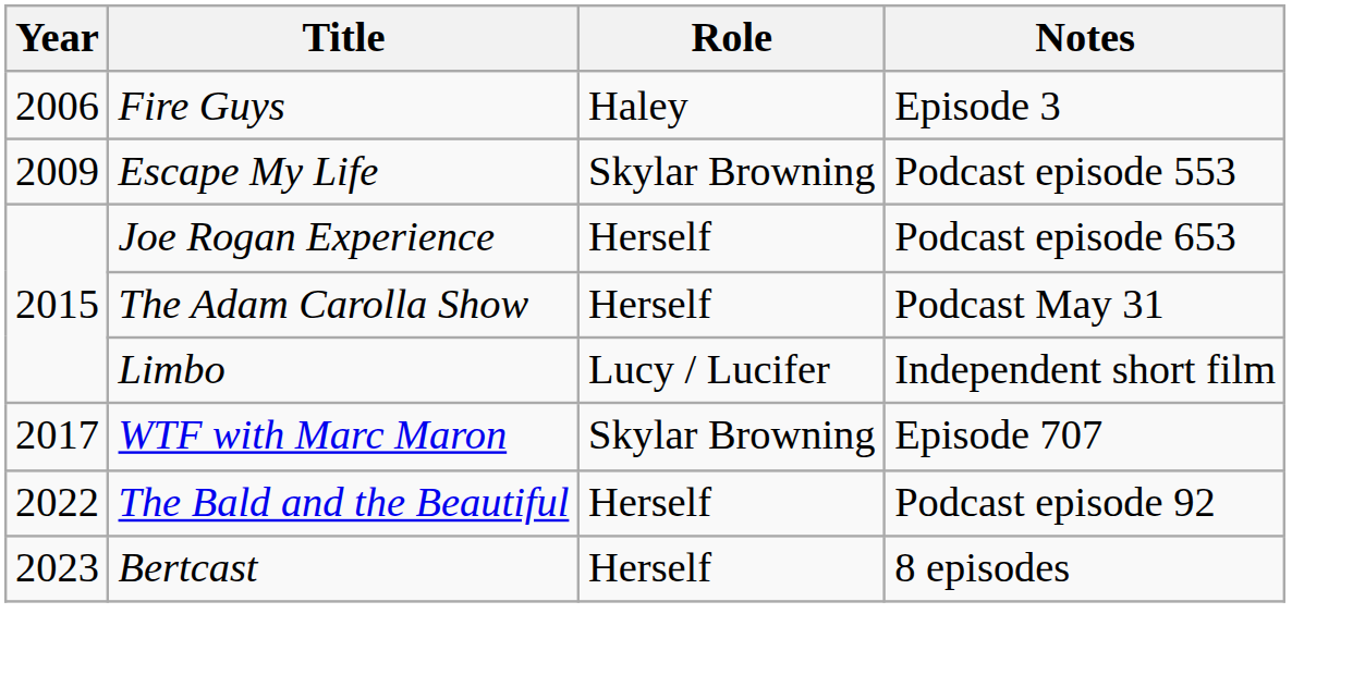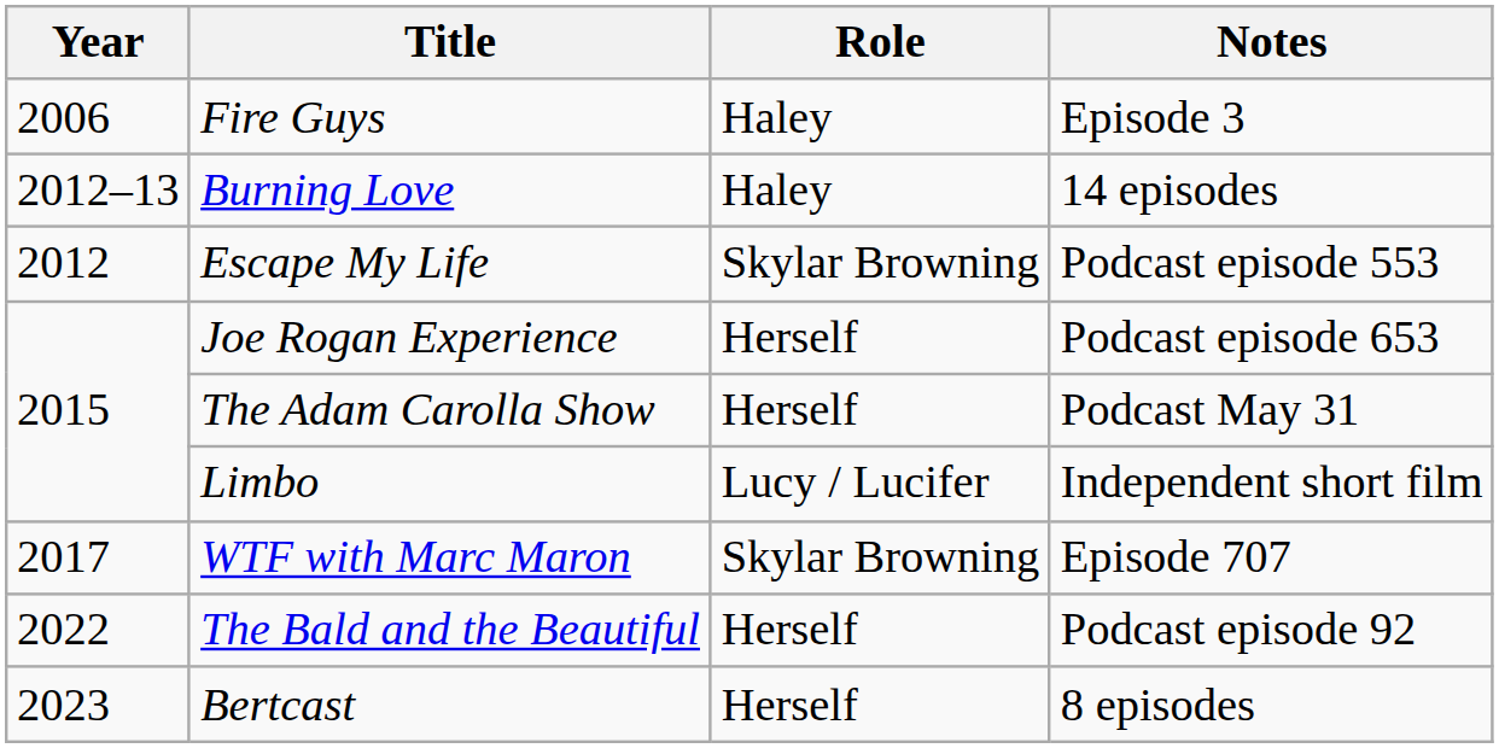 <table class="wikitable sortable">
 <tr>
 <th>Year</th>
 <th>Title</th>
 <th>Role</th>
 <th class="unsortable">Notes</th>
 </tr>
 <tr>
 <td>2006</td>
 <td><em>Fire Guys</em></td>
 <td>Haley</td>
 <td>Episode 3</td>
 </tr>
 <tr>
-<td>2009</td>
+<td>2012–13</td>
+<td><em><a href='#'>Burning Love</a></em></td>
+<td>Haley</td>
+<td>14 episodes</td>
+</tr>
+<tr>
+<td>2012</td>
 <td><em>Escape My Life</em></td>
 <td>Skylar Browning</td>
 <td>Podcast episode 553</td>
 </tr>
 <tr>
 <td rowspan="3">2015</td>
 <td><em>Joe Rogan Experience</em></td>
 <td>Herself</td>
 <td>Podcast episode 653</td>
 </tr>
 <tr>
 <td data-sort-value="Adam Carolla Show, The"><em>The Adam Carolla Show</em></td>
 <td>Herself</td>
 <td>Podcast May 31</td>
 </tr>
 <tr>
 <td><em>Limbo</em></td>
 <td>Lucy / Lucifer</td>
 <td>Independent short film</td>
 </tr>
 <tr>
 <td>2017</td>
 <td><em><a href='#'>WTF with Marc Maron</a></em></td>
 <td>Skylar Browning</td>
 <td>Episode 707</td>
 </tr>
 <tr>
 <td>2022</td>
 <td data-sort-value="Bald and the Beautiful, The"><em><a href='#'>The Bald and the Beautiful</a></em></td>
 <td>Herself</td>
 <td>Podcast episode 92</td>
 </tr>
 <tr>
 <td>2023</td>
 <td><em>Bertcast</em></td>
 <td>Herself</td>
 <td>8 episodes</td>
 </tr>
 </table>
